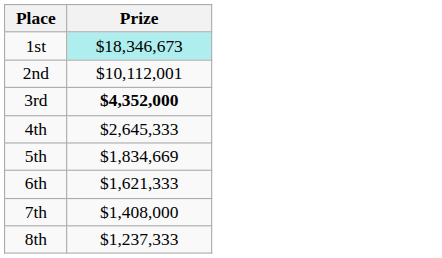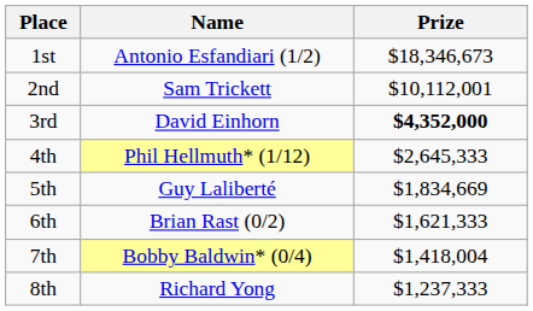 <table class="wikitable">
 <tr>
 <th width="50">Place</th>
+<th width="200">Name</th>
 <th width="125">Prize</th>
 </tr>
 <tr>
 <td align = "center">1st</td>
-<td align = "center" style="background: paleturquoise;">$18,346,673</td>
+<td align = "center"><a href='#'>Antonio Esfandiari</a> (1/2)</td>
+<td align = "center">$18,346,673</td>
 </tr>
 <tr>
 <td align = "center">2nd</td>
+<td align = "center"><a href='#'>Sam Trickett</a></td>
 <td align = "center">$10,112,001</td>
 </tr>
 <tr>
 <td align = "center">3rd</td>
+<td align = "center"><a href='#'>David Einhorn</a></td>
 <td align = "center"><strong>$4,352,000</strong></td>
 </tr>
 <tr>
 <td align = "center">4th</td>
+<td align = "center" bgcolor="#FFFF99"><a href='#'>Phil Hellmuth</a>* (1/12)</td>
 <td align = "center">$2,645,333</td>
 </tr>
 <tr>
 <td align = "center">5th</td>
+<td align = "center"><a href='#'>Guy Laliberté</a></td>
 <td align = "center">$1,834,669</td>
 </tr>
 <tr>
 <td align = "center">6th</td>
+<td align = "center"><a href='#'>Brian Rast</a> (0/2)</td>
 <td align = "center">$1,621,333</td>
 </tr>
 <tr>
 <td align = "center">7th</td>
-<td align = "center">$1,408,000</td>
+<td align = "center" bgcolor="#FFFF99"><a href='#'>Bobby Baldwin</a>* (0/4)</td>
+<td align = "center">$1,418,004</td>
 </tr>
 <tr>
 <td align = "center">8th</td>
+<td align = "center"><a href='#'>Richard Yong</a></td>
 <td align = "center">$1,237,333</td>
 </tr>
 </table>
